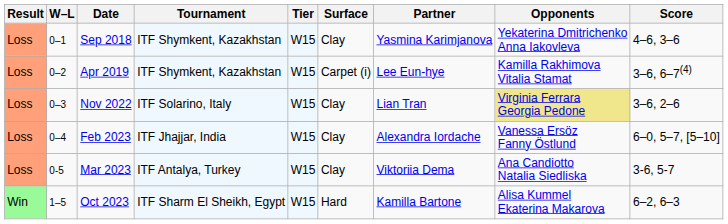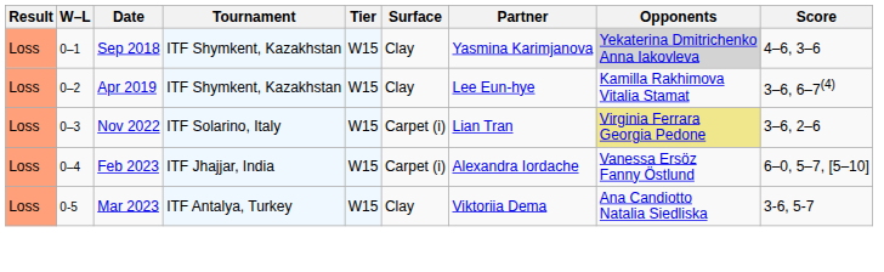 <table class="sortable wikitable">
 <tr>
 <th>Result</th>
 <th class="unsortable">W–L</th>
 <th>Date</th>
 <th>Tournament</th>
 <th>Tier</th>
 <th>Surface</th>
 <th>Partner</th>
 <th>Opponents</th>
 <th class=unsortable>Score</th>
 </tr>
 <tr>
 <td bgcolor=FFA07A>Loss</td>
 <td><small>0–1</small></td>
 <td><a href='#'>Sep 2018</a></td>
 <td style="background:#f0f8ff;">ITF Shymkent, Kazakhstan</td>
 <td style="background:#f0f8ff;">W15</td>
 <td>Clay</td>
 <td> <a href='#'>Yasmina Karimjanova</a></td>
-<td> <a href='#'>Yekaterina Dmitrichenko</a> <br>  <a href='#'>Anna Iakovleva</a></td>
+<td style="background: lightgrey;"> <a href='#'>Yekaterina Dmitrichenko</a> <br>  <a href='#'>Anna Iakovleva</a></td>
 <td>4–6, 3–6</td>
 </tr>
 <tr>
 <td bgcolor=FFA07A>Loss</td>
 <td><small>0–2</small></td>
 <td><a href='#'>Apr 2019</a></td>
 <td style="background:#f0f8ff;">ITF Shymkent, Kazakhstan</td>
 <td style="background:#f0f8ff;">W15</td>
-<td>Carpet (i)</td>
+<td>Clay</td>
 <td> <a href='#'>Lee Eun-hye</a></td>
 <td> <a href='#'>Kamilla Rakhimova</a> <br>  <a href='#'>Vitalia Stamat</a></td>
 <td>3–6, 6–7<sup>(4)</sup></td>
 </tr>
 <tr>
 <td bgcolor=FFA07A>Loss</td>
 <td><small>0–3</small></td>
 <td><a href='#'>Nov 2022</a></td>
 <td style="background:#f0f8ff;">ITF Solarino, Italy</td>
 <td style="background:#f0f8ff;">W15</td>
-<td>Clay</td>
+<td>Carpet (i)</td>
 <td> <a href='#'>Lian Tran</a></td>
 <td style="background: khaki;"> <a href='#'>Virginia Ferrara</a> <br>  <a href='#'>Georgia Pedone</a></td>
 <td>3–6, 2–6</td>
 </tr>
 <tr>
 <td bgcolor=FFA07A>Loss</td>
 <td><small>0–4</small></td>
 <td><a href='#'>Feb 2023</a></td>
 <td style="background:#f0f8ff;">ITF Jhajjar, India</td>
 <td style="background:#f0f8ff;">W15</td>
-<td>Clay</td>
+<td>Carpet (i)</td>
 <td> <a href='#'>Alexandra Iordache</a></td>
 <td> <a href='#'>Vanessa Ersöz</a> <br>  <a href='#'>Fanny Östlund</a></td>
 <td>6–0, 5–7, [5–10]</td>
 </tr>
 <tr>
 <td bgcolor=FFA07A>Loss</td>
 <td><small>0-5</small></td>
 <td><a href='#'>Mar 2023</a></td>
 <td style="background:#f0f8ff;">ITF Antalya, Turkey</td>
 <td style="background:#f0f8ff;">W15</td>
 <td>Clay</td>
 <td> <a href='#'>Viktoriia Dema</a></td>
 <td> <a href='#'>Ana Candiotto</a> <br>  <a href='#'>Natalia Siedliska</a></td>
 <td>3-6, 5-7</td>
 </tr>
-<tr>
-<td style="background:#98fb98;">Win</td>
-<td><small>1–5</small></td>
-<td><a href='#'>Oct 2023</a></td>
-<td style="background:#f0f8ff;">ITF Sharm El Sheikh, Egypt</td>
-<td style="background:#f0f8ff;">W15</td>
-<td>Hard</td>
-<td> <a href='#'>Kamilla Bartone</a></td>
-<td> <a href='#'>Alisa Kummel</a> <br>  <a href='#'>Ekaterina Makarova</a></td>
-<td>6–2, 6–3</td>
-</tr>
 </table>
